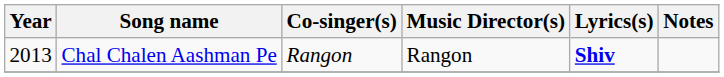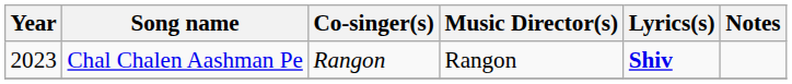 <table class="wikitable sortable">
 <tr>
 <th>Year</th>
 <th>Song name</th>
 <th>Co-singer(s)</th>
 <th>Music Director(s)</th>
 <th>Lyrics(s)</th>
 <th>Notes</th>
 </tr>
 <tr>
-<td>2013</td>
+<td>2023</td>
 <td><a href='#'>Chal Chalen Aashman Pe</a></td>
 <td><em>Rangon</em></td>
 <td>Rangon</td>
 <td><strong><a href='#'>Shiv</a></strong></td>
 <td></td>
 </tr>
 <tr>
 </tr>
 </table>
